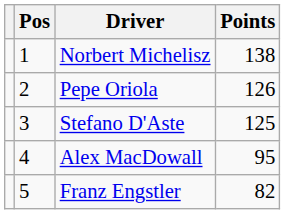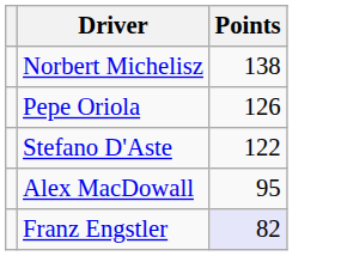 <table class="wikitable" style="font-size: 95%;">
 <tr>
 <th></th>
-<th>Pos</th>
 <th>Driver</th>
 <th>Points</th>
 </tr>
 <tr>
 <td align="left"></td>
-<td>1</td>
 <td> <a href='#'>Norbert Michelisz</a></td>
 <td align="right">138</td>
 </tr>
 <tr>
 <td align="left"></td>
-<td>2</td>
 <td> <a href='#'>Pepe Oriola</a></td>
 <td align="right">126</td>
 </tr>
 <tr>
 <td align="left"></td>
-<td>3</td>
 <td> <a href='#'>Stefano D'Aste</a></td>
-<td align="right">125</td>
+<td align="right">122</td>
 </tr>
 <tr>
 <td align="left"></td>
-<td>4</td>
 <td> <a href='#'>Alex MacDowall</a></td>
 <td align="right">95</td>
 </tr>
 <tr>
 <td align="left"></td>
-<td>5</td>
 <td> <a href='#'>Franz Engstler</a></td>
-<td align="right">82</td>
+<td align="right" style="background: lavender;">82</td>
 </tr>
 </table>
